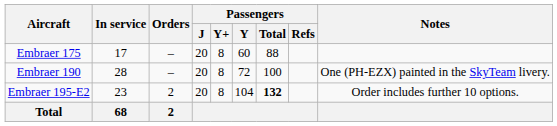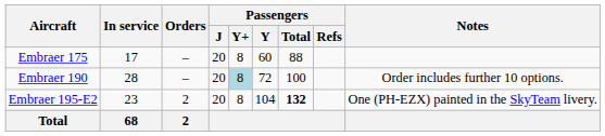 <table class="wikitable" style="text-align:center;margin:auto;">
 <tr>
 <th rowspan="2">Aircraft</th>
 <th rowspan="2">In service</th>
 <th rowspan="2">Orders</th>
 <th colspan="5">Passengers</th>
 <th rowspan="2">Notes</th>
 </tr>
 <tr>
 <th><abbr>J</abbr></th>
 <th><abbr>Y+</abbr></th>
 <th><abbr>Y</abbr></th>
 <th>Total</th>
 <th>Refs</th>
 </tr>
 <tr>
 <td><a href='#'>Embraer 175</a></td>
 <td>17</td>
 <td>–</td>
 <td>20</td>
 <td>8</td>
 <td>60</td>
 <td>88</td>
 <td></td>
 <td></td>
 </tr>
 <tr>
 <td><a href='#'>Embraer 190</a></td>
 <td>28</td>
 <td>–</td>
 <td>20</td>
-<td>8</td>
+<td style="background: lightblue;">8</td>
 <td>72</td>
 <td>100</td>
 <td></td>
-<td>One (PH-EZX) painted in the <a href='#'>SkyTeam</a> livery.</td>
+<td>Order includes further 10 options.</td>
 </tr>
 <tr>
 <td><a href='#'>Embraer 195-E2</a></td>
 <td>23</td>
 <td>2</td>
 <td>20</td>
 <td>8</td>
 <td>104</td>
 <td><strong>132</strong></td>
 <td></td>
-<td>Order includes further 10 options.</td>
+<td>One (PH-EZX) painted in the <a href='#'>SkyTeam</a> livery.</td>
 </tr>
 <tr>
 <th>Total</th>
 <th>68</th>
 <th>2</th>
 <th colspan="5"></th>
 <th></th>
 </tr>
 </table>
